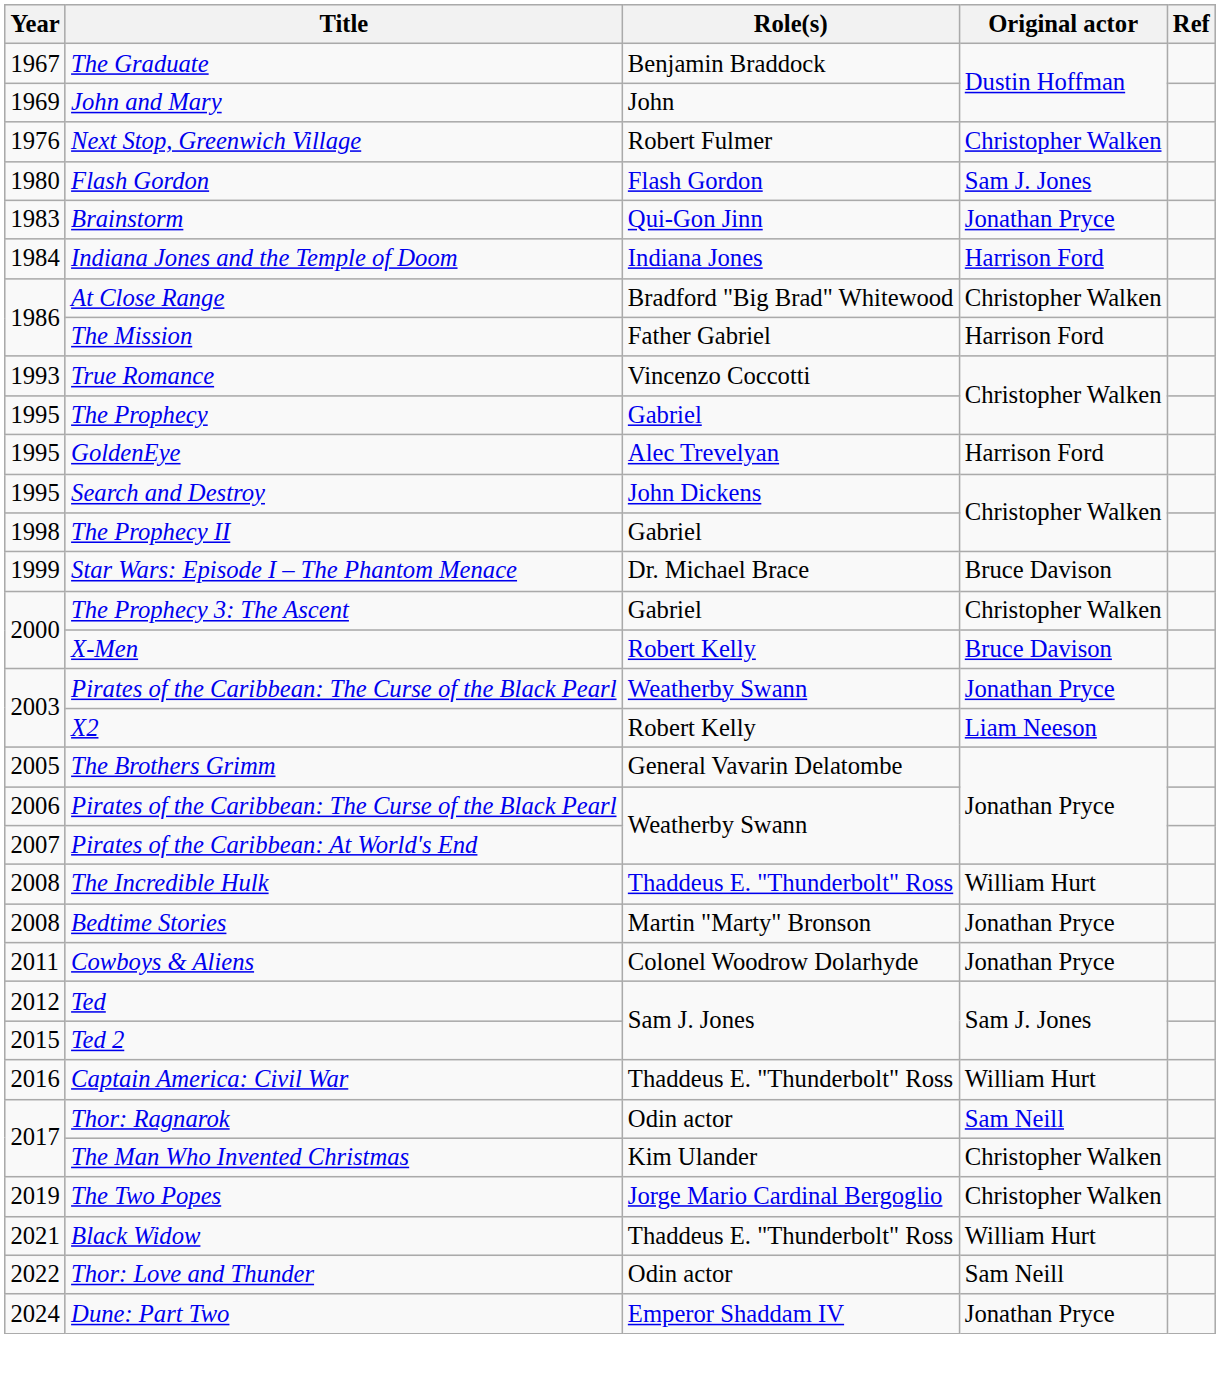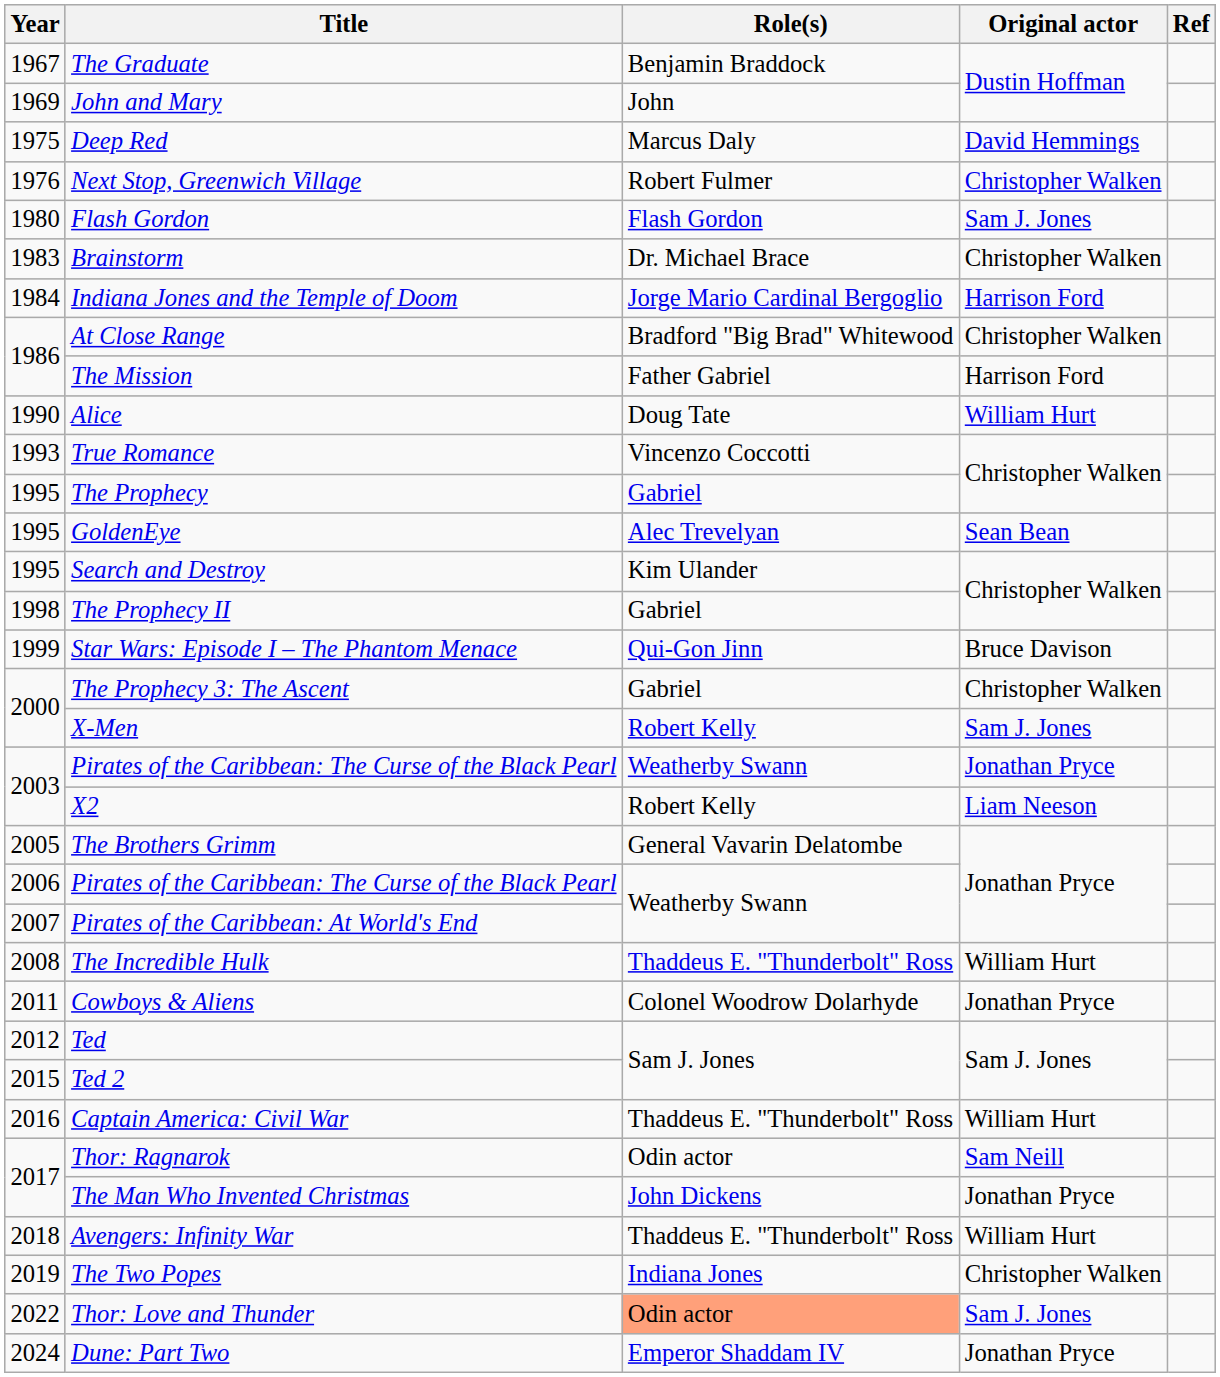 <table class="wikitable plainrowheaders sortable">
 <tr>
 <th scope="col">Year</th>
 <th scope="col">Title</th>
 <th scope="col">Role(s)</th>
 <th scope="col">Original actor</th>
 <th scope="col" class="unsortable">Ref</th>
 </tr>
 <tr>
 <td>1967</td>
 <td><em><a href='#'>The Graduate</a></em></td>
 <td>Benjamin Braddock</td>
 <td rowspan=2><a href='#'>Dustin Hoffman</a></td>
 <td></td>
 </tr>
 <tr>
 <td>1969</td>
 <td><em><a href='#'>John and Mary</a></em></td>
 <td>John</td>
 <td></td>
 </tr>
 <tr>
+<td>1975</td>
+<td><em><a href='#'>Deep Red</a></em></td>
+<td>Marcus Daly</td>
+<td><a href='#'>David Hemmings</a></td>
+<td></td>
+</tr>
+<tr>
 <td>1976</td>
 <td><em><a href='#'>Next Stop, Greenwich Village</a></em></td>
 <td>Robert Fulmer</td>
 <td><a href='#'>Christopher Walken</a></td>
 <td></td>
 </tr>
 <tr>
 <td>1980</td>
 <td><em><a href='#'>Flash Gordon</a></em></td>
 <td><a href='#'>Flash Gordon</a></td>
 <td><a href='#'>Sam J. Jones</a></td>
 <td></td>
 </tr>
 <tr>
 <td>1983</td>
 <td><em><a href='#'>Brainstorm</a></em></td>
-<td><a href='#'>Qui-Gon Jinn</a></td>
-<td><a href='#'>Jonathan Pryce</a></td>
+<td>Dr. Michael Brace</td>
+<td>Christopher Walken</td>
 <td></td>
 </tr>
 <tr>
 <td>1984</td>
 <td><em><a href='#'>Indiana Jones and the Temple of Doom</a></em></td>
-<td><a href='#'>Indiana Jones</a></td>
+<td><a href='#'>Jorge Mario Cardinal Bergoglio</a></td>
 <td><a href='#'>Harrison Ford</a></td>
 <td></td>
 </tr>
 <tr>
 <td rowspan=2>1986</td>
 <td><em><a href='#'>At Close Range</a></em></td>
 <td>Bradford "Big Brad" Whitewood</td>
 <td>Christopher Walken</td>
 <td></td>
 </tr>
 <tr>
 <td><em><a href='#'>The Mission</a></em></td>
 <td>Father Gabriel</td>
 <td>Harrison Ford</td>
+<td></td>
+</tr>
+<tr>
+<td>1990</td>
+<td><em><a href='#'>Alice</a></em></td>
+<td>Doug Tate</td>
+<td><a href='#'>William Hurt</a></td>
 <td></td>
 </tr>
 <tr>
 <td>1993</td>
 <td><em><a href='#'>True Romance</a></em></td>
 <td>Vincenzo Coccotti</td>
 <td rowspan=2>Christopher Walken</td>
 <td></td>
 </tr>
 <tr>
 <td>1995</td>
 <td><em><a href='#'>The Prophecy</a></em></td>
 <td><a href='#'>Gabriel</a></td>
 <td></td>
 </tr>
 <tr>
 <td>1995</td>
 <td><em><a href='#'>GoldenEye</a></em></td>
 <td><a href='#'>Alec Trevelyan</a></td>
-<td>Harrison Ford</td>
+<td><a href='#'>Sean Bean</a></td>
 <td></td>
 </tr>
 <tr>
 <td>1995</td>
 <td><em><a href='#'>Search and Destroy</a></em></td>
-<td><a href='#'>John Dickens</a></td>
+<td>Kim Ulander</td>
 <td rowspan=2>Christopher Walken</td>
 <td></td>
 </tr>
 <tr>
 <td>1998</td>
 <td><em><a href='#'>The Prophecy II</a></em></td>
 <td>Gabriel</td>
 <td></td>
 </tr>
 <tr>
 <td>1999</td>
 <td><em><a href='#'>Star Wars: Episode I – The Phantom Menace</a></em></td>
-<td>Dr. Michael Brace</td>
+<td><a href='#'>Qui-Gon Jinn</a></td>
 <td>Bruce Davison</td>
 <td></td>
 </tr>
 <tr>
 <td rowspan=2>2000</td>
 <td><em><a href='#'>The Prophecy 3: The Ascent</a></em></td>
 <td>Gabriel</td>
 <td>Christopher Walken</td>
 <td></td>
 </tr>
 <tr>
 <td><em><a href='#'>X-Men</a></em></td>
 <td><a href='#'>Robert Kelly</a></td>
-<td><a href='#'>Bruce Davison</a></td>
+<td><a href='#'>Sam J. Jones</a></td>
 <td></td>
 </tr>
 <tr>
 <td rowspan=2>2003</td>
 <td><em><a href='#'>Pirates of the Caribbean: The Curse of the Black Pearl</a></em></td>
 <td><a href='#'>Weatherby Swann</a></td>
 <td><a href='#'>Jonathan Pryce</a></td>
 <td></td>
 </tr>
 <tr>
 <td><em><a href='#'>X2</a></em></td>
 <td>Robert Kelly</td>
 <td><a href='#'>Liam Neeson</a></td>
 <td></td>
 </tr>
 <tr>
 <td>2005</td>
 <td><em><a href='#'>The Brothers Grimm</a></em></td>
 <td>General Vavarin Delatombe</td>
 <td rowspan=3>Jonathan Pryce</td>
 <td></td>
 </tr>
 <tr>
 <td>2006</td>
 <td><em><a href='#'>Pirates of the Caribbean: The Curse of the Black Pearl</a></em></td>
 <td rowspan=2>Weatherby Swann</td>
 <td></td>
 </tr>
 <tr>
 <td>2007</td>
 <td><em><a href='#'>Pirates of the Caribbean: At World's End</a></em></td>
 <td></td>
 </tr>
 <tr>
 <td>2008</td>
 <td><em><a href='#'>The Incredible Hulk</a></em></td>
 <td><a href='#'>Thaddeus E. "Thunderbolt" Ross</a></td>
 <td>William Hurt</td>
 <td></td>
 </tr>
 <tr>
-<td>2008</td>
-<td><em><a href='#'>Bedtime Stories</a></em></td>
-<td>Martin "Marty" Bronson</td>
-<td>Jonathan Pryce</td>
-<td></td>
-</tr>
-<tr>
 <td>2011</td>
 <td><em><a href='#'>Cowboys & Aliens</a></em></td>
 <td>Colonel Woodrow Dolarhyde</td>
 <td>Jonathan Pryce</td>
 <td></td>
 </tr>
 <tr>
 <td>2012</td>
 <td><em><a href='#'>Ted</a></em></td>
 <td rowspan=2>Sam J. Jones</td>
 <td rowspan=2>Sam J. Jones</td>
 <td></td>
 </tr>
 <tr>
 <td>2015</td>
 <td><em><a href='#'>Ted 2</a></em></td>
 <td></td>
 </tr>
 <tr>
 <td>2016</td>
 <td><em><a href='#'>Captain America: Civil War</a></em></td>
 <td>Thaddeus E. "Thunderbolt" Ross</td>
 <td>William Hurt</td>
 <td></td>
 </tr>
 <tr>
 <td rowspan=2>2017</td>
 <td><em><a href='#'>Thor: Ragnarok</a></em></td>
 <td>Odin actor</td>
 <td><a href='#'>Sam Neill</a></td>
 <td></td>
 </tr>
 <tr>
 <td><em><a href='#'>The Man Who Invented Christmas</a></em></td>
-<td>Kim Ulander</td>
-<td>Christopher Walken</td>
+<td><a href='#'>John Dickens</a></td>
+<td>Jonathan Pryce</td>
+<td></td>
+</tr>
+<tr>
+<td>2018</td>
+<td><em><a href='#'>Avengers: Infinity War</a></em></td>
+<td>Thaddeus E. "Thunderbolt" Ross</td>
+<td>William Hurt</td>
 <td></td>
 </tr>
 <tr>
 <td>2019</td>
 <td><em><a href='#'>The Two Popes</a></em></td>
-<td><a href='#'>Jorge Mario Cardinal Bergoglio</a></td>
+<td><a href='#'>Indiana Jones</a></td>
 <td>Christopher Walken</td>
-<td></td>
-</tr>
-<tr>
-<td>2021</td>
-<td><em><a href='#'>Black Widow</a></em></td>
-<td>Thaddeus E. "Thunderbolt" Ross</td>
-<td>William Hurt</td>
 <td></td>
 </tr>
 <tr>
 <td>2022</td>
 <td><em><a href='#'>Thor: Love and Thunder</a></em></td>
-<td>Odin actor</td>
-<td>Sam Neill</td>
+<td style="background: lightsalmon;">Odin actor</td>
+<td><a href='#'>Sam J. Jones</a></td>
 <td></td>
 </tr>
 <tr>
 <td>2024</td>
 <td><em><a href='#'>Dune: Part Two</a></em></td>
 <td><a href='#'>Emperor Shaddam IV</a></td>
 <td>Jonathan Pryce</td>
 <td></td>
 </tr>
 </table>
